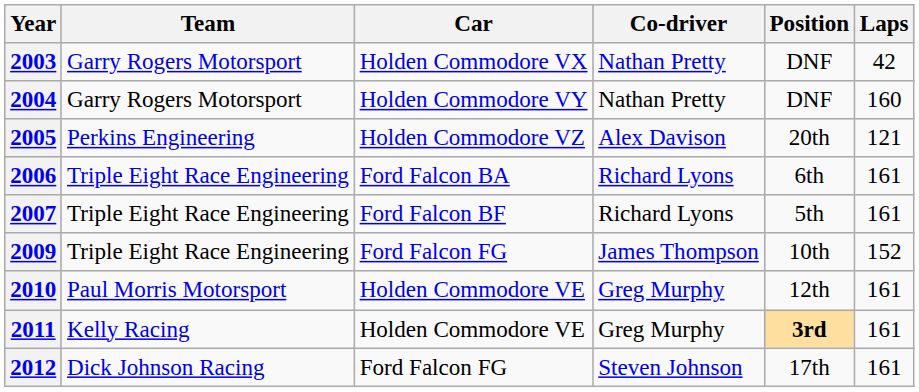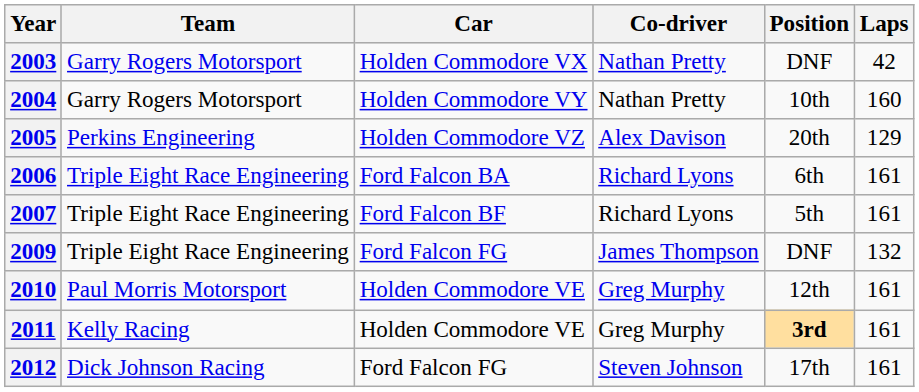 <table class="wikitable" style="font-size: 95%;">
 <tr>
 <th>Year</th>
 <th>Team</th>
 <th>Car</th>
 <th>Co-driver</th>
 <th>Position</th>
 <th>Laps</th>
 </tr>
 <tr>
 <th><a href='#'>2003</a></th>
 <td><a href='#'>Garry Rogers Motorsport</a></td>
 <td><a href='#'>Holden Commodore VX</a></td>
 <td> <a href='#'>Nathan Pretty</a></td>
 <td align="center">DNF</td>
 <td align="center">42</td>
 </tr>
 <tr>
 <th><a href='#'>2004</a></th>
 <td>Garry Rogers Motorsport</td>
 <td><a href='#'>Holden Commodore VY</a></td>
 <td> Nathan Pretty</td>
-<td align="center">DNF</td>
+<td align="center">10th</td>
 <td align="center">160</td>
 </tr>
 <tr>
 <th><a href='#'>2005</a></th>
 <td><a href='#'>Perkins Engineering</a></td>
 <td><a href='#'>Holden Commodore VZ</a></td>
 <td> <a href='#'>Alex Davison</a></td>
 <td align="center">20th</td>
-<td align="center">121</td>
+<td align="center">129</td>
 </tr>
 <tr>
 <th><a href='#'>2006</a></th>
 <td><a href='#'>Triple Eight Race Engineering</a></td>
 <td><a href='#'>Ford Falcon BA</a></td>
 <td> <a href='#'>Richard Lyons</a></td>
 <td align="center">6th</td>
 <td align="center">161</td>
 </tr>
 <tr>
 <th><a href='#'>2007</a></th>
 <td>Triple Eight Race Engineering</td>
 <td><a href='#'>Ford Falcon BF</a></td>
 <td> Richard Lyons</td>
 <td align="center">5th</td>
 <td align="center">161</td>
 </tr>
 <tr>
 <th><a href='#'>2009</a></th>
 <td>Triple Eight Race Engineering</td>
 <td><a href='#'>Ford Falcon FG</a></td>
 <td> <a href='#'>James Thompson</a></td>
-<td align="center">10th</td>
-<td align="center">152</td>
+<td align="center">DNF</td>
+<td align="center">132</td>
 </tr>
 <tr>
 <th><a href='#'>2010</a></th>
 <td><a href='#'>Paul Morris Motorsport</a></td>
 <td><a href='#'>Holden Commodore VE</a></td>
 <td> <a href='#'>Greg Murphy</a></td>
 <td align="center">12th</td>
 <td align="center">161</td>
 </tr>
 <tr>
 <th><a href='#'>2011</a></th>
 <td><a href='#'>Kelly Racing</a></td>
 <td>Holden Commodore VE</td>
 <td> Greg Murphy</td>
 <td align="center" style="background:#ffdf9f;"><strong>3rd</strong></td>
 <td align="center">161</td>
 </tr>
 <tr>
 <th><a href='#'>2012</a></th>
 <td><a href='#'>Dick Johnson Racing</a></td>
 <td>Ford Falcon FG</td>
 <td> <a href='#'>Steven Johnson</a></td>
 <td align="center">17th</td>
 <td align="center">161</td>
 </tr>
 </table>
